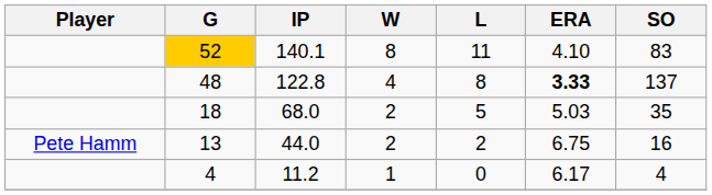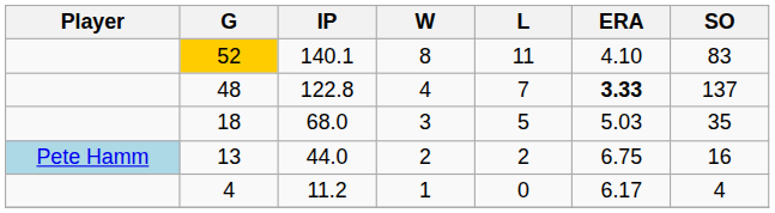 <table class="wikitable sortable">
 <tr>
 <th bgcolor="#DDDDFF" width="16%">Player</th>
 <th bgcolor="#DDDDFF" width="9%">G</th>
 <th bgcolor="#DDDDFF" width="9%">IP</th>
 <th bgcolor="#DDDDFF" width="9%">W</th>
 <th bgcolor="#DDDDFF" width="9%">L</th>
 <th bgcolor="#DDDDFF" width="9%">ERA</th>
 <th bgcolor="#DDDDFF" width="9%">SO</th>
 </tr>
 <tr align="center">
 <td></td>
 <td bgcolor="#FFCC00">52</td>
 <td>140.1</td>
 <td>8</td>
 <td>11</td>
 <td>4.10</td>
 <td>83</td>
 </tr>
 <tr align="center">
 <td></td>
 <td>48</td>
 <td>122.8</td>
 <td>4</td>
-<td>8</td>
+<td>7</td>
 <td><strong>3.33</strong></td>
 <td>137</td>
 </tr>
 <tr align="center">
 <td></td>
 <td>18</td>
 <td>68.0</td>
-<td>2</td>
+<td>3</td>
 <td>5</td>
 <td>5.03</td>
 <td>35</td>
 </tr>
 <tr align="center">
-<td><a href='#'>Pete Hamm</a></td>
+<td style="background: lightblue;"><a href='#'>Pete Hamm</a></td>
 <td>13</td>
 <td>44.0</td>
 <td>2</td>
 <td>2</td>
 <td>6.75</td>
 <td>16</td>
 </tr>
 <tr align="center">
 <td></td>
 <td>4</td>
 <td>11.2</td>
 <td>1</td>
 <td>0</td>
 <td>6.17</td>
 <td>4</td>
 </tr>
 <tr align="center">
 </tr>
 </table>
